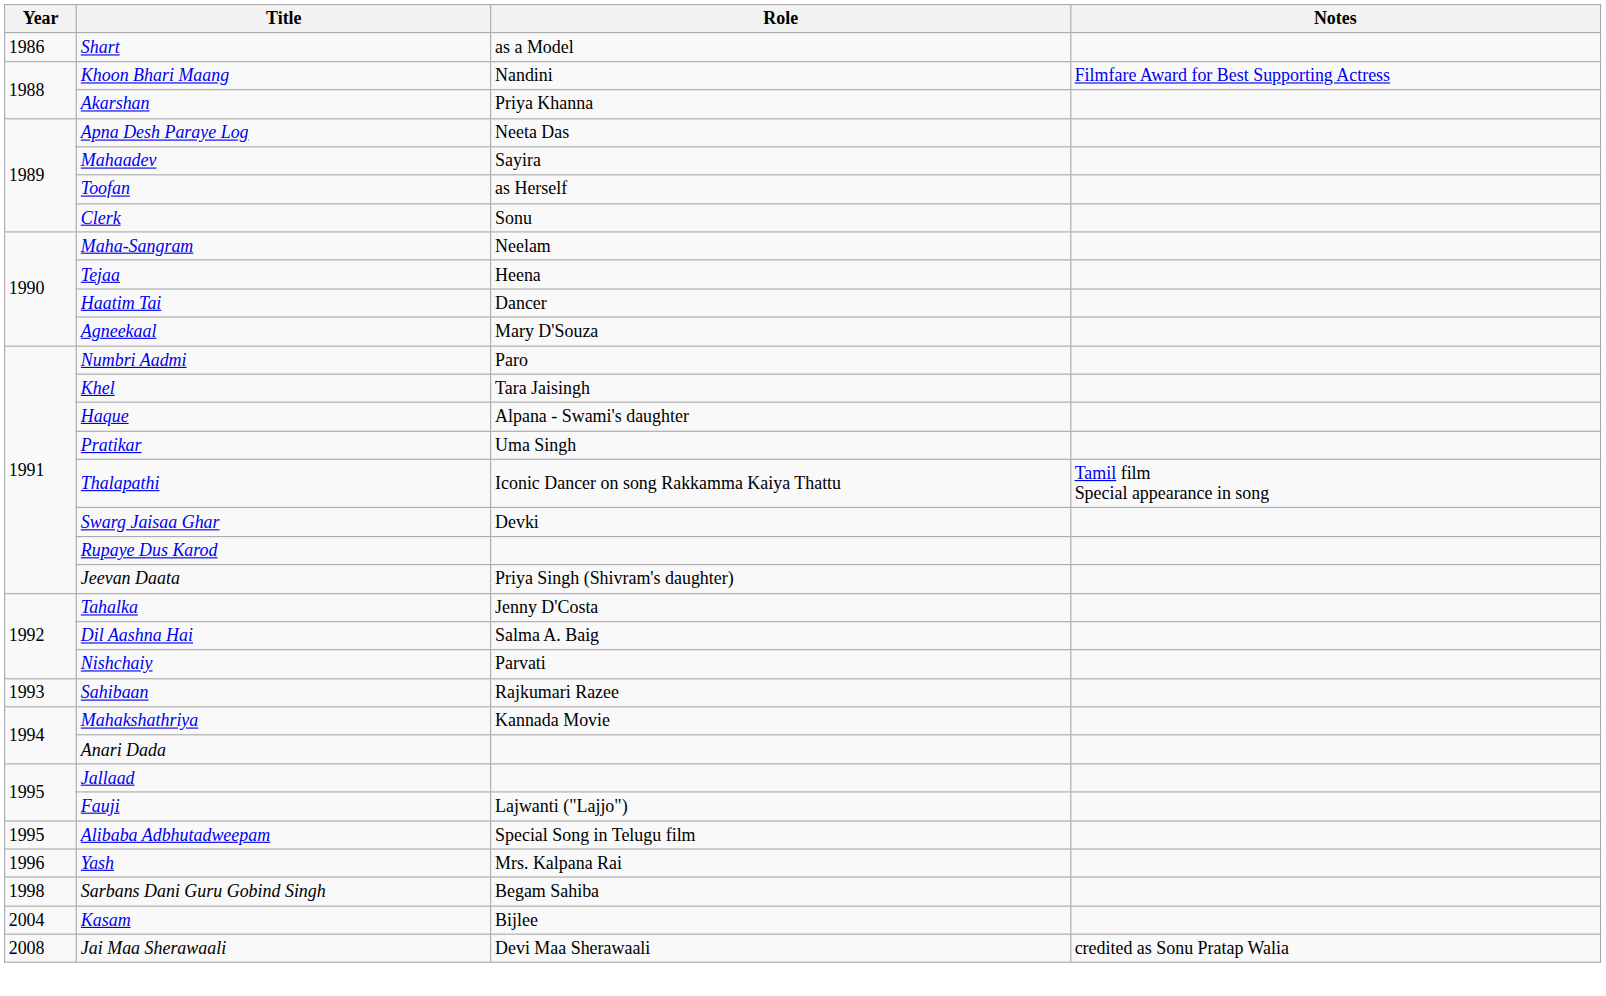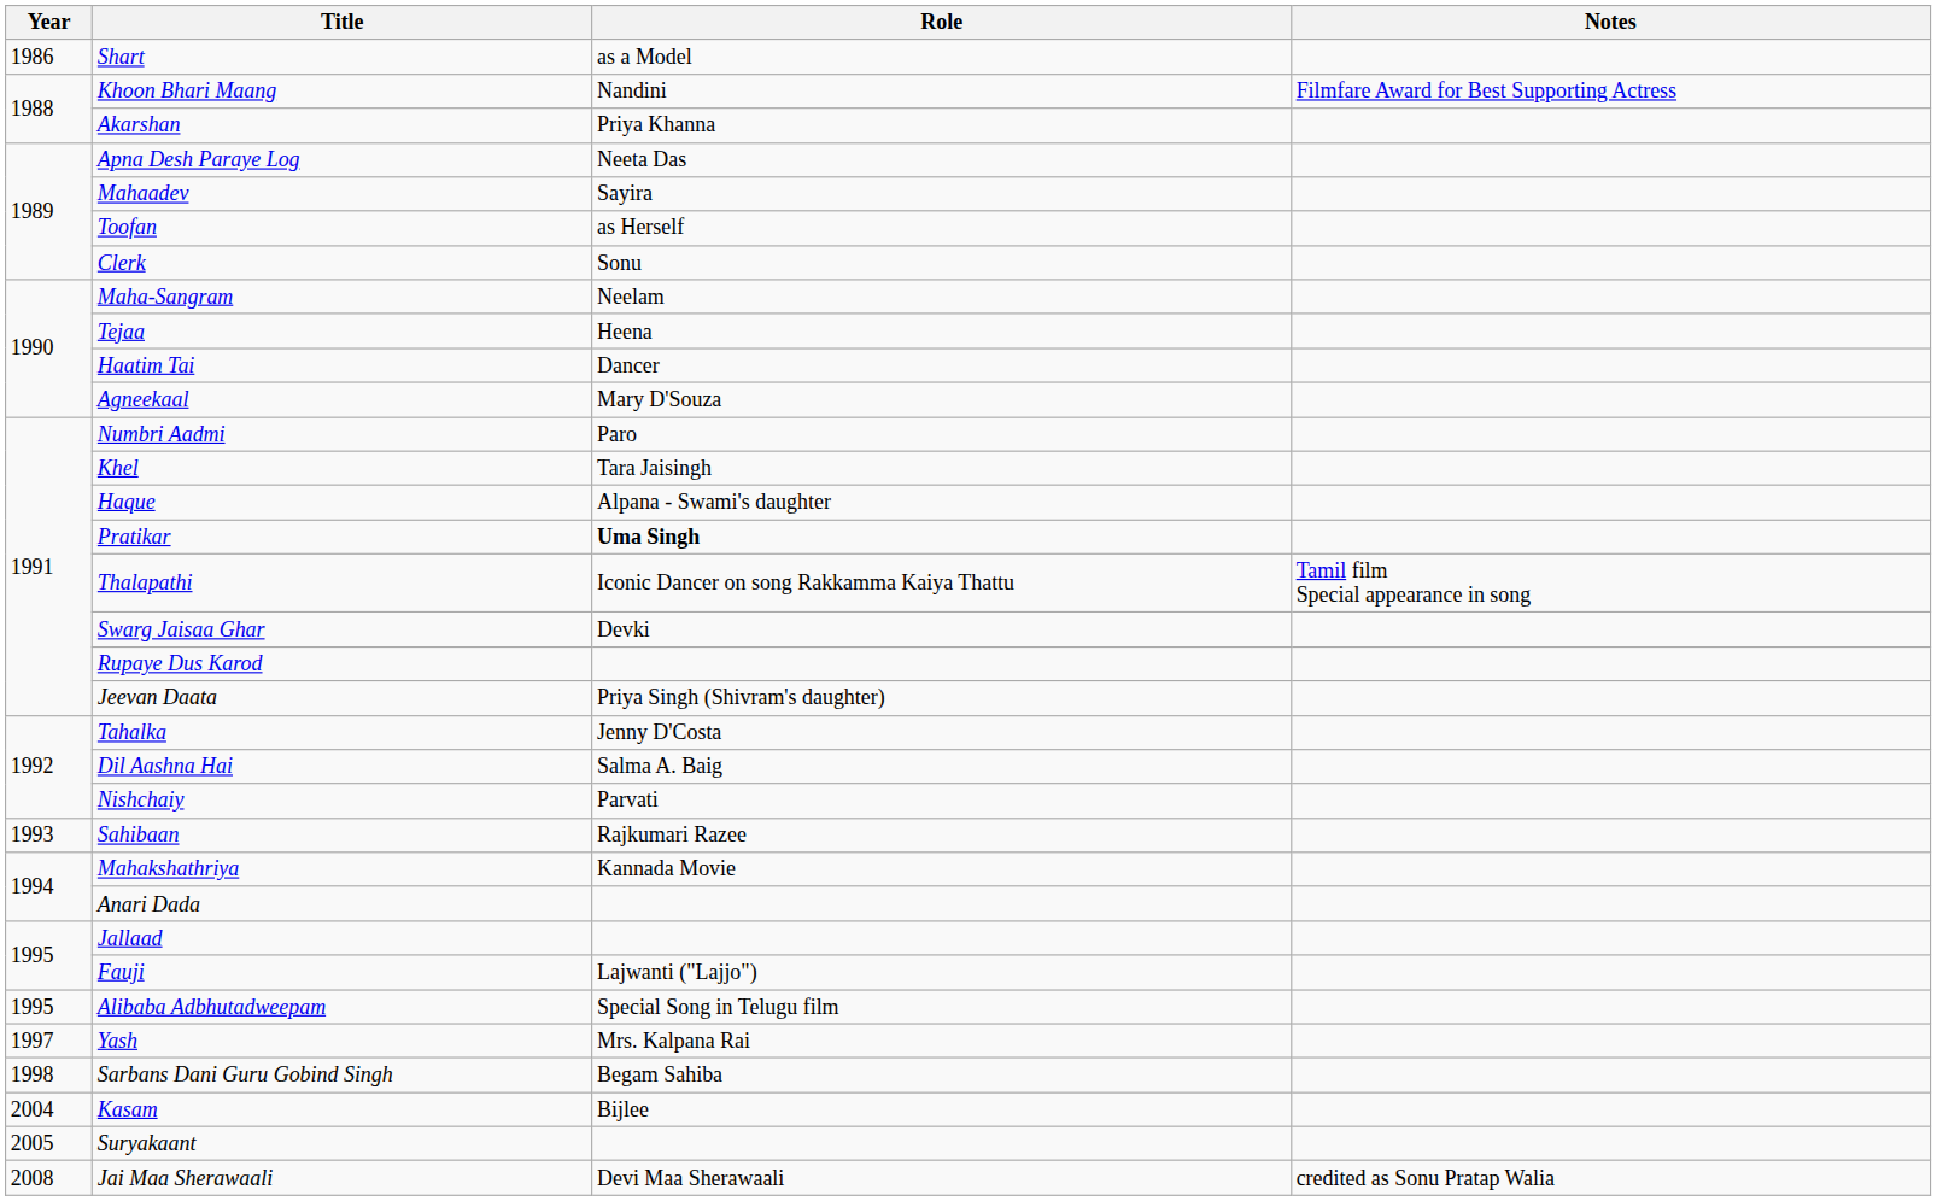 <table class="wikitable" width="90%">
 <tr>
 <th>Year</th>
 <th>Title</th>
 <th>Role</th>
 <th>Notes</th>
 </tr>
 <tr>
 <td>1986</td>
 <td><em><a href='#'>Shart</a></em></td>
 <td>as a Model</td>
 <td></td>
 </tr>
 <tr>
 <td rowspan="2">1988</td>
 <td><em><a href='#'>Khoon Bhari Maang</a></em></td>
 <td>Nandini</td>
 <td><a href='#'>Filmfare Award for Best Supporting Actress</a></td>
 </tr>
 <tr>
 <td><em><a href='#'>Akarshan</a></em></td>
 <td>Priya Khanna</td>
 <td></td>
 </tr>
 <tr>
 <td rowspan="4">1989</td>
 <td><em><a href='#'>Apna Desh Paraye Log</a></em></td>
 <td>Neeta Das</td>
 <td></td>
 </tr>
 <tr>
 <td><em><a href='#'>Mahaadev</a></em></td>
 <td>Sayira</td>
 <td></td>
 </tr>
 <tr>
 <td><em><a href='#'>Toofan</a></em></td>
 <td>as Herself</td>
 <td></td>
 </tr>
 <tr>
 <td><em><a href='#'>Clerk</a></em></td>
 <td>Sonu</td>
 <td></td>
 </tr>
 <tr>
 <td rowspan="4">1990</td>
 <td><em><a href='#'>Maha-Sangram</a></em></td>
 <td>Neelam</td>
 <td></td>
 </tr>
 <tr>
 <td><em><a href='#'>Tejaa</a></em></td>
 <td>Heena</td>
 <td></td>
 </tr>
 <tr>
 <td><em><a href='#'>Haatim Tai</a></em></td>
 <td>Dancer</td>
 <td></td>
 </tr>
 <tr>
 <td><em><a href='#'>Agneekaal</a></em></td>
 <td>Mary D'Souza</td>
 <td></td>
 </tr>
 <tr>
 <td rowspan="8">1991</td>
 <td><em><a href='#'>Numbri Aadmi</a></em></td>
 <td>Paro</td>
 <td></td>
 </tr>
 <tr>
 <td><em><a href='#'>Khel</a></em></td>
 <td>Tara Jaisingh</td>
 <td></td>
 </tr>
 <tr>
 <td><em><a href='#'>Haque</a></em></td>
 <td>Alpana - Swami's daughter</td>
 <td></td>
 </tr>
 <tr>
 <td><em><a href='#'>Pratikar</a></em></td>
-<td>Uma Singh</td>
+<td><strong>Uma Singh</strong></td>
 <td></td>
 </tr>
 <tr>
 <td><em><a href='#'>Thalapathi</a></em></td>
 <td>Iconic Dancer on song Rakkamma Kaiya Thattu</td>
 <td><a href='#'>Tamil</a> film <br> Special appearance in song</td>
 </tr>
 <tr>
 <td><em><a href='#'>Swarg Jaisaa Ghar</a></em></td>
 <td>Devki</td>
 <td></td>
 </tr>
 <tr>
 <td><em><a href='#'>Rupaye Dus Karod</a></em></td>
 <td></td>
 <td></td>
 </tr>
 <tr>
 <td><em>Jeevan Daata</em></td>
 <td>Priya Singh (Shivram's daughter)</td>
 <td></td>
 </tr>
 <tr>
 <td rowspan="3">1992</td>
 <td><em><a href='#'>Tahalka</a></em></td>
 <td>Jenny D'Costa</td>
 <td></td>
 </tr>
 <tr>
 <td><em><a href='#'>Dil Aashna Hai</a></em></td>
 <td>Salma A. Baig</td>
 <td></td>
 </tr>
 <tr>
 <td><em><a href='#'>Nishchaiy</a></em></td>
 <td>Parvati</td>
 <td></td>
 </tr>
 <tr>
 <td>1993</td>
 <td><em><a href='#'>Sahibaan</a></em></td>
 <td>Rajkumari Razee</td>
 <td></td>
 </tr>
 <tr>
 <td rowspan="2">1994</td>
 <td><em><a href='#'>Mahakshathriya</a></em></td>
 <td>Kannada Movie</td>
 <td></td>
 </tr>
 <tr>
 <td><em>Anari Dada</em></td>
 <td></td>
 <td></td>
 </tr>
 <tr>
 <td rowspan="2">1995</td>
 <td><em><a href='#'>Jallaad</a></em></td>
 <td></td>
 <td></td>
 </tr>
 <tr>
 <td><em><a href='#'>Fauji</a></em></td>
 <td>Lajwanti ("Lajjo")</td>
 <td></td>
 </tr>
 <tr>
 <td>1995</td>
 <td><em><a href='#'>Alibaba Adbhutadweepam</a></em></td>
 <td>Special Song in Telugu film</td>
 <td></td>
 </tr>
 <tr>
-<td>1996</td>
+<td>1997</td>
 <td><em><a href='#'>Yash</a></em></td>
 <td>Mrs. Kalpana Rai</td>
 <td></td>
 </tr>
 <tr>
 <td>1998</td>
 <td><em>Sarbans Dani Guru Gobind Singh</em></td>
 <td>Begam Sahiba</td>
 <td></td>
 </tr>
 <tr>
 <td>2004</td>
 <td><em><a href='#'>Kasam</a></em></td>
 <td>Bijlee</td>
 <td></td>
 </tr>
 <tr>
+<td>2005</td>
+<td><em>Suryakaant</em></td>
+<td></td>
+<td></td>
+</tr>
+<tr>
 <td>2008</td>
 <td><em>Jai Maa Sherawaali</em></td>
 <td>Devi Maa Sherawaali</td>
 <td>credited as Sonu Pratap Walia</td>
 </tr>
 </table>
